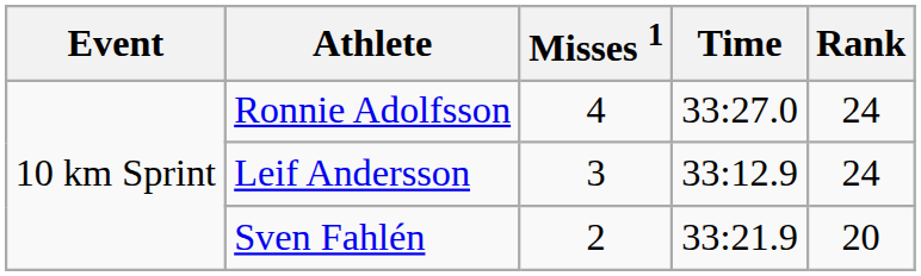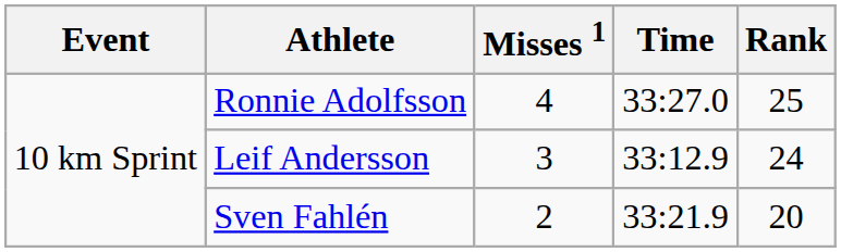 <table class="wikitable" style="font-size:90%">
 <tr>
 <th>Event</th>
 <th>Athlete</th>
 <th>Misses <sup>1</sup></th>
 <th>Time</th>
 <th>Rank</th>
 </tr>
 <tr>
 <td rowspan="3">10 km Sprint</td>
 <td><a href='#'>Ronnie Adolfsson</a></td>
 <td align="center">4</td>
 <td align="center">33:27.0</td>
-<td align="center">24</td>
+<td align="center">25</td>
 </tr>
 <tr>
 <td><a href='#'>Leif Andersson</a></td>
 <td align="center">3</td>
 <td align="center">33:12.9</td>
 <td align="center">24</td>
 </tr>
 <tr>
 <td><a href='#'>Sven Fahlén</a></td>
 <td align="center">2</td>
 <td align="center">33:21.9</td>
 <td align="center">20</td>
 </tr>
 </table>
